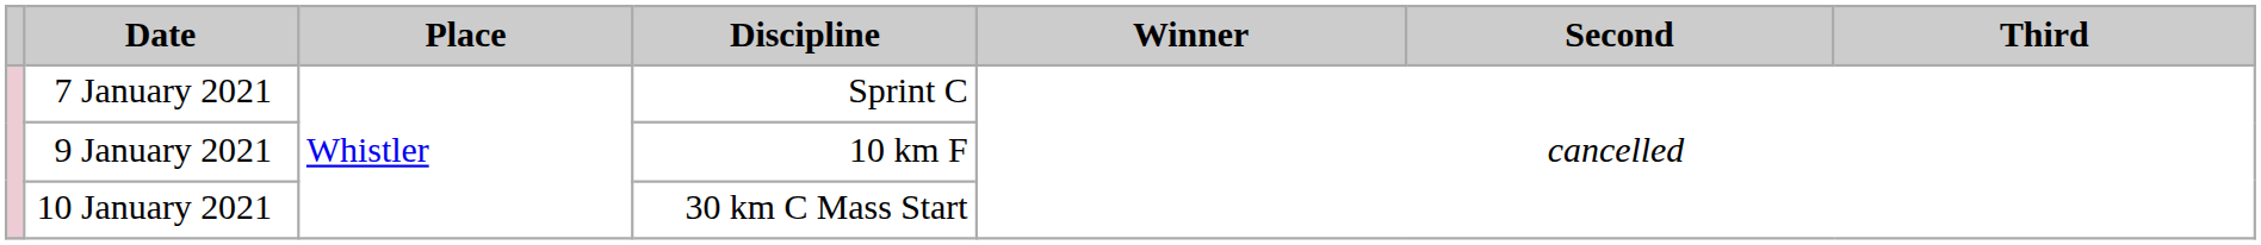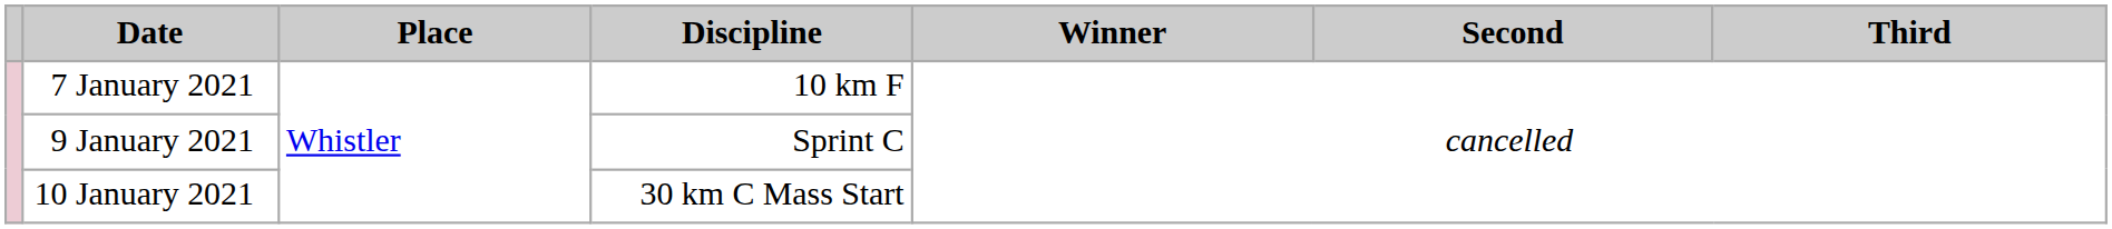 <table class="wikitable plainrowheaders" style="background:#fff; font-size:86%; line-height:16px; border:grey solid 1px; border-collapse:collapse;">
 <tr style="background:#ccc; text-align:center;">
 <th scope="col" style="background:#ccc; width=30 px;"></th>
 <th scope="col" style="background:#ccc; width:120px;">Date</th>
 <th scope="col" style="background:#ccc; width:150px;">Place</th>
 <th scope="col" style="background:#ccc; width:150px;">Discipline</th>
 <th scope="col" style="background:#ccc; width:200px;">Winner</th>
 <th scope="col" style="background:#ccc; width:200px;">Second</th>
 <th scope="col" style="background:#ccc; width:200px;">Third</th>
 </tr>
 <tr>
 <td rowspan=3 bgcolor="EDCCD5"></td>
 <td align=right>7 January 2021  </td>
 <td rowspan=3> <a href='#'>Whistler</a></td>
-<td align=right>Sprint C</td>
+<td align=right>10 km F</td>
 <td rowspan=3 colspan=3 align=center><em>cancelled</em></td>
 </tr>
 <tr>
 <td align=right>9 January 2021  </td>
-<td align=right>10 km F</td>
+<td align=right>Sprint C</td>
 </tr>
 <tr>
 <td align=right>10 January 2021  </td>
 <td align=right>30 km C Mass Start</td>
 </tr>
 </table>
